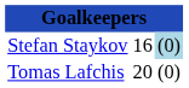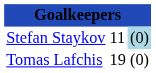 <table class="toccolours" border="0" cellpadding="2" cellspacing="0" align="left" style="margin:0.5em;">
 <tr>
 <th colspan="4" align="center" bgcolor="#2049B7"><span>Goalkeepers</span></th>
 </tr>
 <tr>
 <td> <a href='#'>Stefan Staykov</a></td>
-<td>16</td>
+<td>11</td>
 <td style="background: lightblue;">(0)</td>
 </tr>
 <tr>
 <td> <a href='#'>Tomas Lafchis</a></td>
-<td>20</td>
+<td>19</td>
 <td>(0)</td>
 </tr>
 <tr>
 </tr>
 </table>
